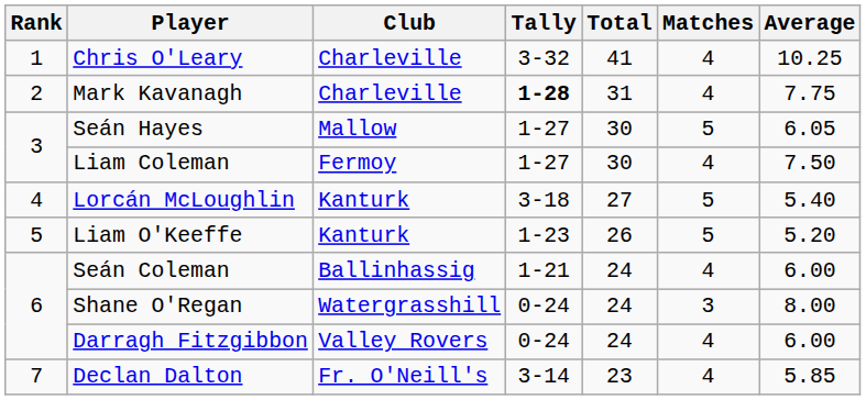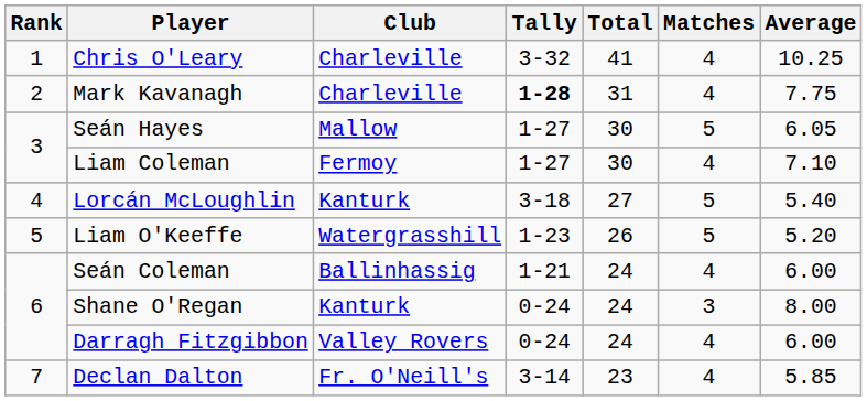 <table class="wikitable">
 <tr>
 <th>Rank</th>
 <th>Player</th>
 <th>Club</th>
 <th>Tally</th>
 <th>Total</th>
 <th>Matches</th>
 <th>Average</th>
 </tr>
 <tr>
 <td rowspan=1 align=center>1</td>
 <td><a href='#'>Chris O'Leary</a></td>
 <td><a href='#'>Charleville</a></td>
 <td align=center>3-32</td>
 <td align=center>41</td>
 <td align=center>4</td>
 <td align=center>10.25</td>
 </tr>
 <tr>
 <td rowspan=1 align=center>2</td>
 <td>Mark Kavanagh</td>
 <td><a href='#'>Charleville</a></td>
 <td align=center><strong>1-28</strong></td>
 <td align=center>31</td>
 <td align=center>4</td>
 <td align=center>7.75</td>
 </tr>
 <tr>
 <td rowspan=2 align=center>3</td>
 <td>Seán Hayes</td>
 <td><a href='#'>Mallow</a></td>
 <td align=center>1-27</td>
 <td align=center>30</td>
 <td align=center>5</td>
 <td align=center>6.05</td>
 </tr>
 <tr>
 <td>Liam Coleman</td>
 <td><a href='#'>Fermoy</a></td>
 <td align=center>1-27</td>
 <td align=center>30</td>
 <td align=center>4</td>
-<td align=center>7.50</td>
+<td align=center>7.10</td>
 </tr>
 <tr>
 <td rowspan=1 align=center>4</td>
 <td><a href='#'>Lorcán McLoughlin</a></td>
 <td><a href='#'>Kanturk</a></td>
 <td align=center>3-18</td>
 <td align=center>27</td>
 <td align=center>5</td>
 <td align=center>5.40</td>
 </tr>
 <tr>
 <td rowspan=1 align=center>5</td>
 <td>Liam O'Keeffe</td>
-<td><a href='#'>Kanturk</a></td>
+<td><a href='#'>Watergrasshill</a></td>
 <td align=center>1-23</td>
 <td align=center>26</td>
 <td align=center>5</td>
 <td align=center>5.20</td>
 </tr>
 <tr>
 <td rowspan=3 align=center>6</td>
 <td>Seán Coleman</td>
 <td><a href='#'>Ballinhassig</a></td>
 <td align=center>1-21</td>
 <td align=center>24</td>
 <td align=center>4</td>
 <td align=center>6.00</td>
 </tr>
 <tr>
 <td>Shane O'Regan</td>
-<td><a href='#'>Watergrasshill</a></td>
+<td><a href='#'>Kanturk</a></td>
 <td align=center>0-24</td>
 <td align=center>24</td>
 <td align=center>3</td>
 <td align=center>8.00</td>
 </tr>
 <tr>
 <td><a href='#'>Darragh Fitzgibbon</a></td>
 <td><a href='#'>Valley Rovers</a></td>
 <td align=center>0-24</td>
 <td align=center>24</td>
 <td align=center>4</td>
 <td align=center>6.00</td>
 </tr>
 <tr>
 <td rowspan=1 align=center>7</td>
 <td><a href='#'>Declan Dalton</a></td>
 <td><a href='#'>Fr. O'Neill's</a></td>
 <td align=center>3-14</td>
 <td align=center>23</td>
 <td align=center>4</td>
 <td align=center>5.85</td>
 </tr>
 </table>
